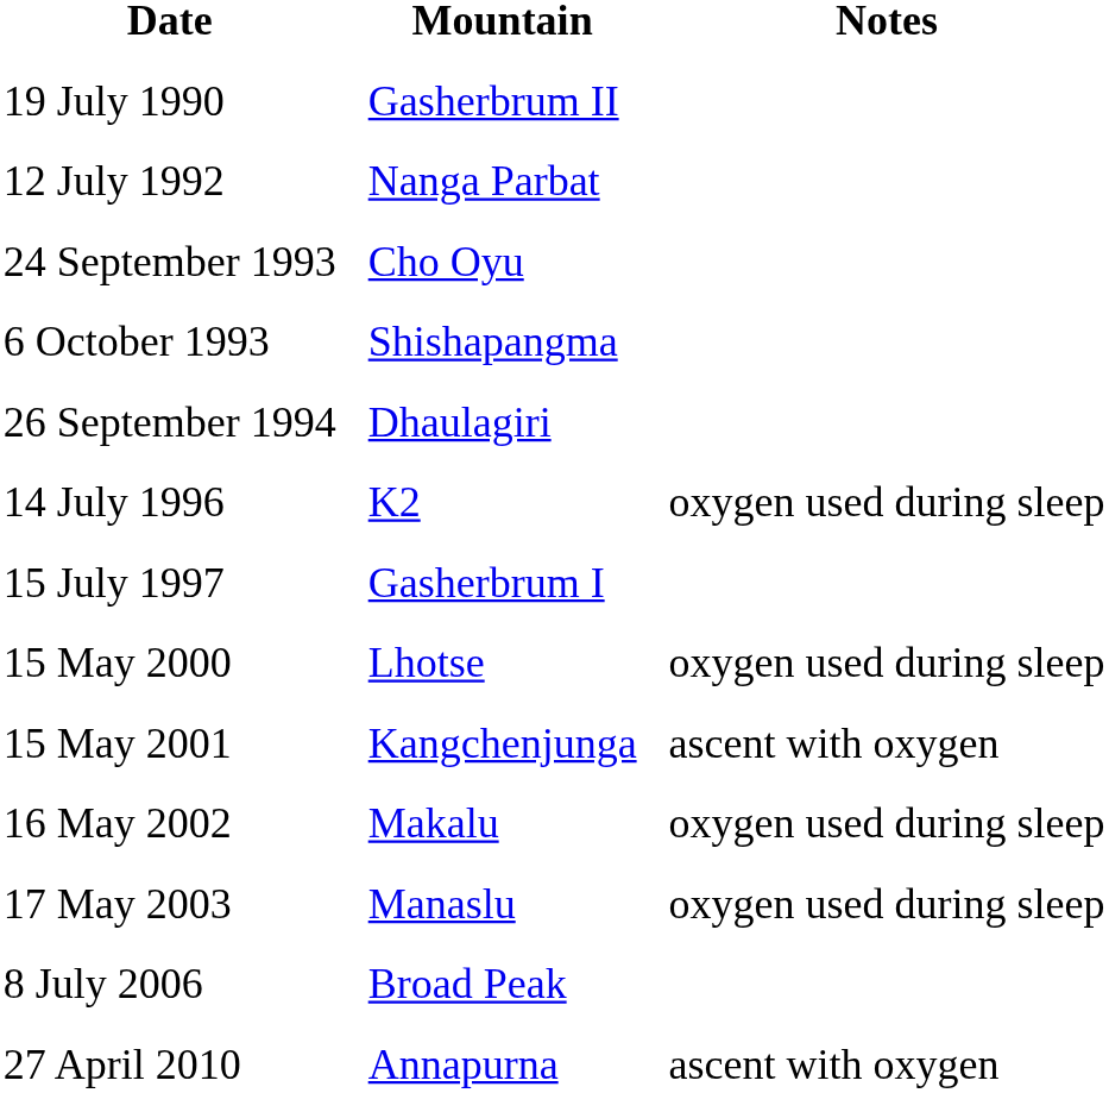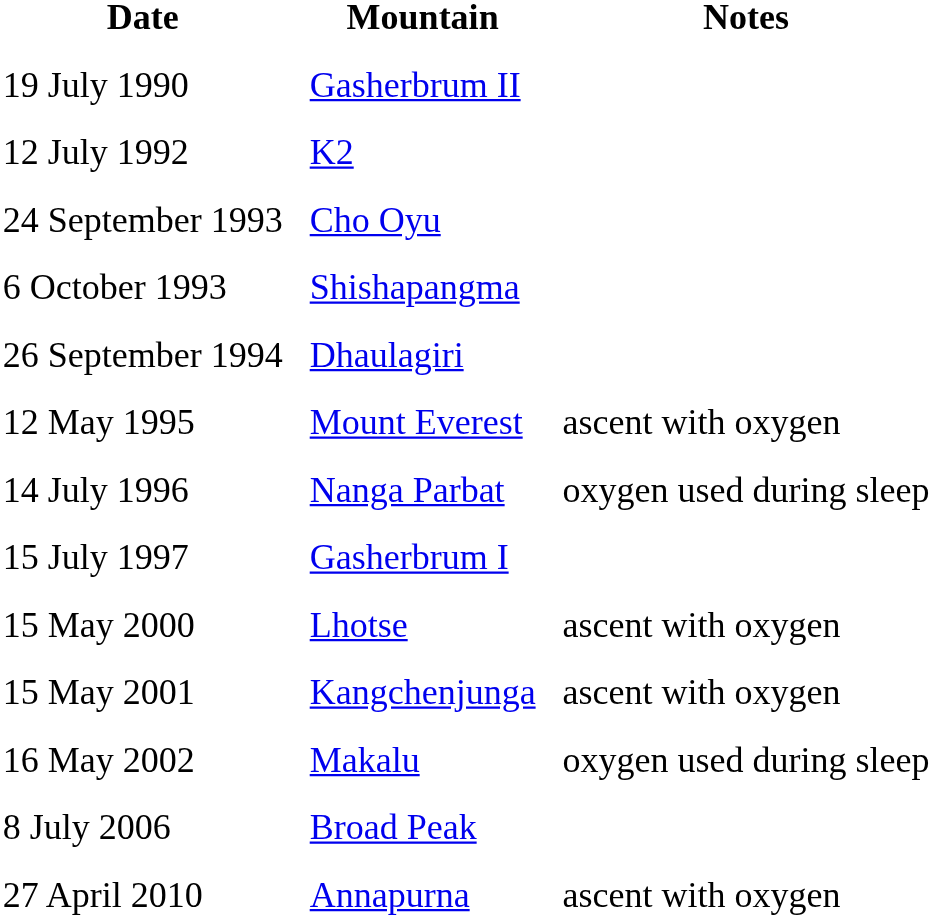 <table cellpadding="5" cellspacing="2">
 <tr>
 <th>Date</th>
 <th>Mountain</th>
 <th>Notes</th>
 </tr>
 <tr>
 <td>19 July 1990</td>
 <td><a href='#'>Gasherbrum II</a></td>
 <td></td>
 </tr>
 <tr>
 <td>12 July 1992</td>
-<td><a href='#'>Nanga Parbat</a></td>
+<td><a href='#'>K2</a></td>
 <td></td>
 </tr>
 <tr>
 <td>24 September 1993</td>
 <td><a href='#'>Cho Oyu</a></td>
 <td></td>
 </tr>
 <tr>
 <td>6 October 1993</td>
 <td><a href='#'>Shishapangma</a></td>
 <td></td>
 </tr>
 <tr>
 <td>26 September 1994</td>
 <td><a href='#'>Dhaulagiri</a></td>
 <td></td>
 </tr>
 <tr>
+<td>12 May 1995</td>
+<td><a href='#'>Mount Everest</a></td>
+<td>ascent with oxygen</td>
+</tr>
+<tr>
 <td>14 July 1996</td>
-<td><a href='#'>K2</a></td>
+<td><a href='#'>Nanga Parbat</a></td>
 <td>oxygen used during sleep</td>
 </tr>
 <tr>
 <td>15 July 1997</td>
 <td><a href='#'>Gasherbrum I</a></td>
 <td></td>
 </tr>
 <tr>
 <td>15 May 2000</td>
 <td><a href='#'>Lhotse</a></td>
-<td>oxygen used during sleep</td>
+<td>ascent with oxygen</td>
 </tr>
 <tr>
 <td>15 May 2001</td>
 <td><a href='#'>Kangchenjunga</a></td>
 <td>ascent with oxygen</td>
 </tr>
 <tr>
 <td>16 May 2002</td>
 <td><a href='#'>Makalu</a></td>
-<td>oxygen used during sleep</td>
-</tr>
-<tr>
-<td>17 May 2003</td>
-<td><a href='#'>Manaslu</a></td>
 <td>oxygen used during sleep</td>
 </tr>
 <tr>
 <td>8 July 2006</td>
 <td><a href='#'>Broad Peak</a></td>
 <td></td>
 </tr>
 <tr>
 <td>27 April 2010</td>
 <td><a href='#'>Annapurna</a></td>
 <td>ascent with oxygen</td>
 </tr>
 </table>
